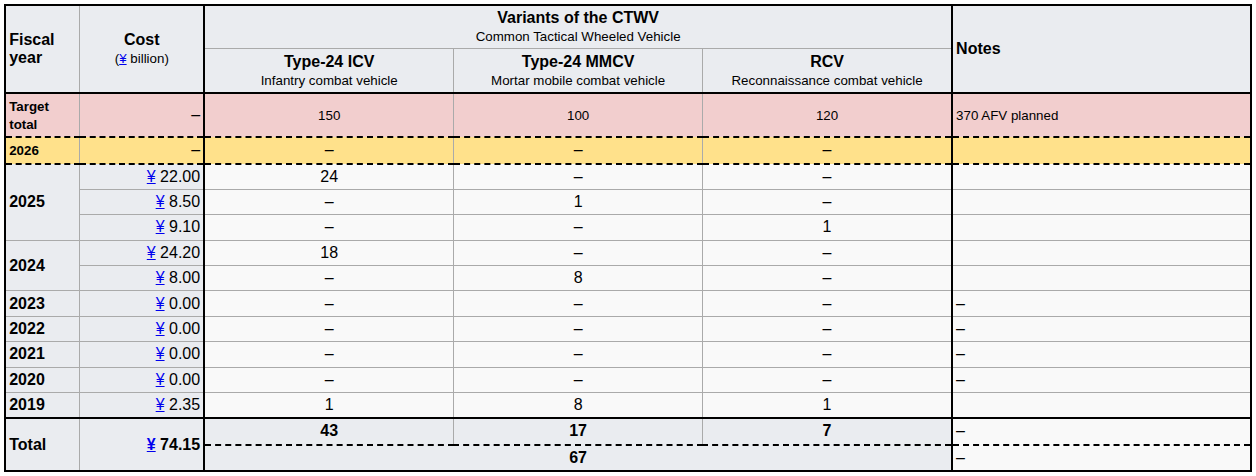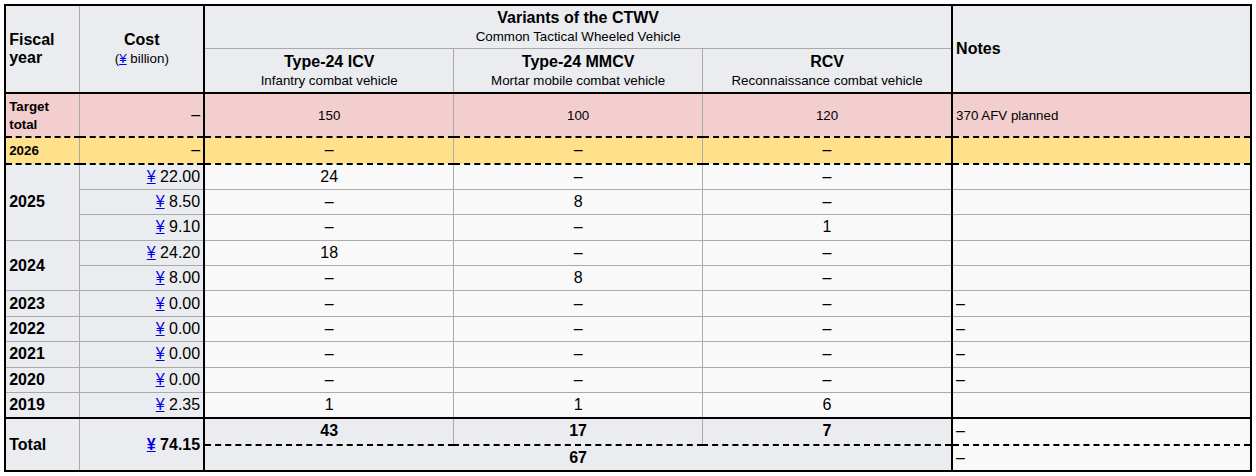 <table class="wikitable">
 <tr>
 <td rowspan="2" style="width:6%;background:#EAECF0;border-left:solid 2px black;border-top:solid 2px black;border-bottom:solid 2px black"><strong>Fiscal year</strong></td>
 <td rowspan="2" style="text-align: center; width:10%;background:#EAECF0;border-top:solid 2px black;border-bottom:solid 2px black"><strong>Cost</strong><br><small>(<a href='#'>¥</a> billion)</small></td>
 <td colspan="3" style="text-align: center; background:#EAECF0;border-left:solid 2px black;border-top:solid 2px black;border-right:solid 2px black"><strong>Variants of the CTWV</strong><br><small>Common Tactical Wheeled Vehicle</small></td>
 <td rowspan="2" style="text-align: left; width:24%;background:#EAECF0;border-left:solid 2px black;border-top:solid 2px black;border-bottom:solid 2px black;border-right:solid 2px black"><strong>Notes</strong></td>
 </tr>
 <tr>
 <td style="text-align: center; width:20%; background:#EAECF0; border-left:solid 2px black;border-bottom:solid 2px black"><strong>Type-24 ICV</strong><br><small>Infantry combat vehicle</small></td>
 <td style="text-align: center; width:20%;background:#EAECF0;border-bottom:solid 2px black"><strong>Type-24 MMCV</strong><br><small>Mortar mobile combat vehicle</small></td>
 <td style="text-align: center; width:20%; background:#EAECF0; border-bottom:solid 2px black"><strong>RCV</strong><br><small>Reconnaissance combat vehicle</small></td>
 </tr>
 <tr>
 <td style="background:#F2CECE;border-left:solid 2px black;border-bottom:dashed 2px black"><strong><small>Target total</small></strong></td>
 <td style="background:#F2CECE;border-right:solid 2px black;border-bottom:dashed 2px black;text-align: right;">–</td>
 <td style="background:#F2CECE;text-align: center;border-bottom:dashed 2px black"><small>150</small></td>
 <td style="background:#F2CECE;text-align: center;border-bottom:dashed 2px black"><small>100</small></td>
 <td style="background:#F2CECE;text-align: center;border-bottom:dashed 2px black"><small>120</small></td>
 <td style="background:#F2CECE;border-left:solid 2px black;border-right:solid 2px black;border-bottom:dashed 2px black"><small>370 AFV planned</small></td>
 </tr>
 <tr>
 <td style="background:#FFE18B;border-left:solid 2px black;border-bottom:dashed 2px black"><strong><small>2026</small></strong></td>
 <td style="background:#FFE18B;border-right:solid 2px black;text-align: right;border-bottom:dashed 2px black">–</td>
 <td style="background:#FFE18B;text-align: center;border-bottom:dashed 2px black">–</td>
 <td style="background:#FFE18B;text-align: center;border-bottom:dashed 2px black">–</td>
 <td style="background:#FFE18B;text-align: center;border-bottom:dashed 2px black">–</td>
 <td style="background:#FFE18B;border-left:solid 2px black;border-right:solid 2px black;border-bottom:dashed 2px black"></td>
 </tr>
 <tr>
 <td rowspan="3" style="background:#EAECF0;border-left:solid 2px black"><strong>2025</strong></td>
 <td style="background:#EAECF0;border-right:solid 2px black;text-align: right;"><a href='#'>¥</a> 22.00</td>
 <td style="text-align: center;">24</td>
 <td style="text-align: center;">–</td>
 <td style="text-align: center;">–</td>
 <td style="border-left:solid 2px black;border-right:solid 2px black;"></td>
 </tr>
 <tr>
 <td style="background:#EAECF0;border-right:solid 2px black;text-align: right;"><a href='#'>¥</a> 8.50</td>
 <td style="text-align: center;">–</td>
-<td style="text-align: center;">1</td>
+<td style="text-align: center;">8</td>
 <td style="text-align: center;">–</td>
 <td style="border-left:solid 2px black;border-right:solid 2px black;"></td>
 </tr>
 <tr>
 <td style="background:#EAECF0;border-right:solid 2px black;text-align: right;"><a href='#'>¥</a> 9.10</td>
 <td style="text-align: center;">–</td>
 <td style="text-align: center;">–</td>
 <td style="text-align: center;">1</td>
 <td style="border-left:solid 2px black;border-right:solid 2px black;"></td>
 </tr>
 <tr>
 <td rowspan="2" style="background:#EAECF0;border-left:solid 2px black"><strong>2024</strong></td>
 <td style="background:#EAECF0;border-right:solid 2px black;text-align: right;"><a href='#'>¥</a> 24.20</td>
 <td style="text-align: center;">18</td>
 <td style="text-align: center;">–</td>
 <td style="text-align: center;">–</td>
 <td style="border-left:solid 2px black;border-right:solid 2px black;"></td>
 </tr>
 <tr>
 <td style="background:#EAECF0;border-right:solid 2px black;text-align: right;"><a href='#'>¥</a> 8.00</td>
 <td style="text-align: center;">–</td>
 <td style="text-align: center;">8</td>
 <td style="text-align: center;">–</td>
 <td style="border-left:solid 2px black;border-right:solid 2px black;"></td>
 </tr>
 <tr>
 <td style="background:#EAECF0;border-left:solid 2px black"><strong>2023</strong></td>
 <td style="background:#EAECF0;border-right:solid 2px black;text-align: right;"><a href='#'>¥</a> 0.00</td>
 <td style="text-align: center;">–</td>
 <td style="text-align: center;">–</td>
 <td style="text-align: center;">–</td>
 <td style="border-left:solid 2px black;border-right:solid 2px black;">–</td>
 </tr>
 <tr>
 <td style="background:#EAECF0;border-left:solid 2px black"><strong>2022</strong></td>
 <td style="background:#EAECF0;border-right:solid 2px black;text-align: right;"><a href='#'>¥</a> 0.00</td>
 <td style="text-align: center;">–</td>
 <td style="text-align: center;">–</td>
 <td style="text-align: center;">–</td>
 <td style="border-left:solid 2px black;border-right:solid 2px black;">–</td>
 </tr>
 <tr>
 <td style="background:#EAECF0;border-left:solid 2px black"><strong>2021</strong></td>
 <td style="background:#EAECF0;border-right:solid 2px black;text-align: right;"><a href='#'>¥</a> 0.00</td>
 <td style="text-align: center;">–</td>
 <td style="text-align: center;">–</td>
 <td style="text-align: center;">–</td>
 <td style="border-left:solid 2px black;border-right:solid 2px black;">–</td>
 </tr>
 <tr>
 <td style="background:#EAECF0;border-left:solid 2px black"><strong>2020</strong></td>
 <td style="background:#EAECF0;border-right:solid 2px black;text-align: right;"><a href='#'>¥</a> 0.00</td>
 <td style="text-align: center;">–</td>
 <td style="text-align: center;">–</td>
 <td style="text-align: center;">–</td>
 <td style="border-left:solid 2px black;border-right:solid 2px black;">–</td>
 </tr>
 <tr>
 <td style="background:#EAECF0;border-left:solid 2px black;border-bottom:solid 2px black"><strong>2019</strong></td>
 <td style="background:#EAECF0;border-right:solid 2px black;border-bottom:solid 2px black;text-align: right;"><a href='#'>¥</a> 2.35</td>
 <td style="text-align: center;">1</td>
-<td style="text-align: center;">8</td>
 <td style="text-align: center;">1</td>
+<td style="text-align: center;">6</td>
 <td style="border-left:solid 2px black;border-right:solid 2px black;"></td>
 </tr>
 <tr>
 <td rowspan="2" style="background:#EAECF0;border-left:solid 2px black;border-bottom:solid 2px black"><strong>Total</strong></td>
 <td rowspan="2" style="background:#EAECF0;border-right:solid 2px black;border-bottom:solid 2px black;text-align: right;"><strong><a href='#'>¥</a> 74.15</strong></td>
 <td style="background:#EAECF0;border-top:solid 2px black;text-align: center;"><strong>43</strong></td>
 <td style="background:#EAECF0;border-top:solid 2px black;text-align: center;"><strong>17</strong></td>
 <td style="background:#EAECF0;border-top:solid 2px black;border-right:solid 2px black;text-align: center;"><strong>7</strong></td>
 <td style="border-top:solid 2px black;border-right:solid 2px black;">–</td>
 </tr>
 <tr>
 <td colspan="3" style="background:#EAECF0;border-right:solid 2px black;border-bottom:solid 2px black;border-top:dashed 2px black;text-align:center"><strong>67</strong></td>
 <td style="border-top:dashed 2px black;border-bottom:solid 2px black;border-right:solid 2px black;">–</td>
 </tr>
 </table>
